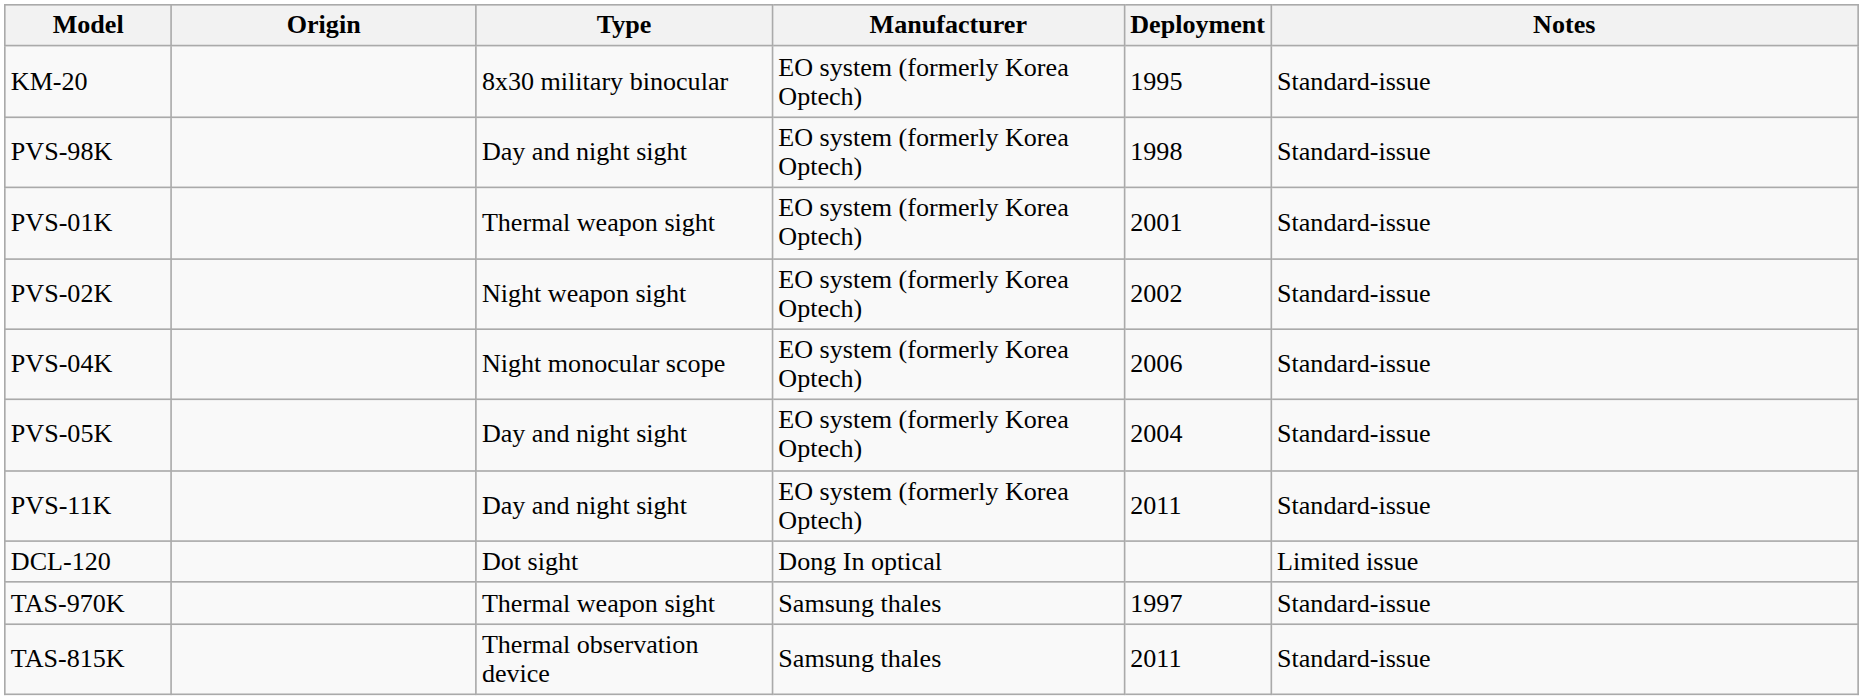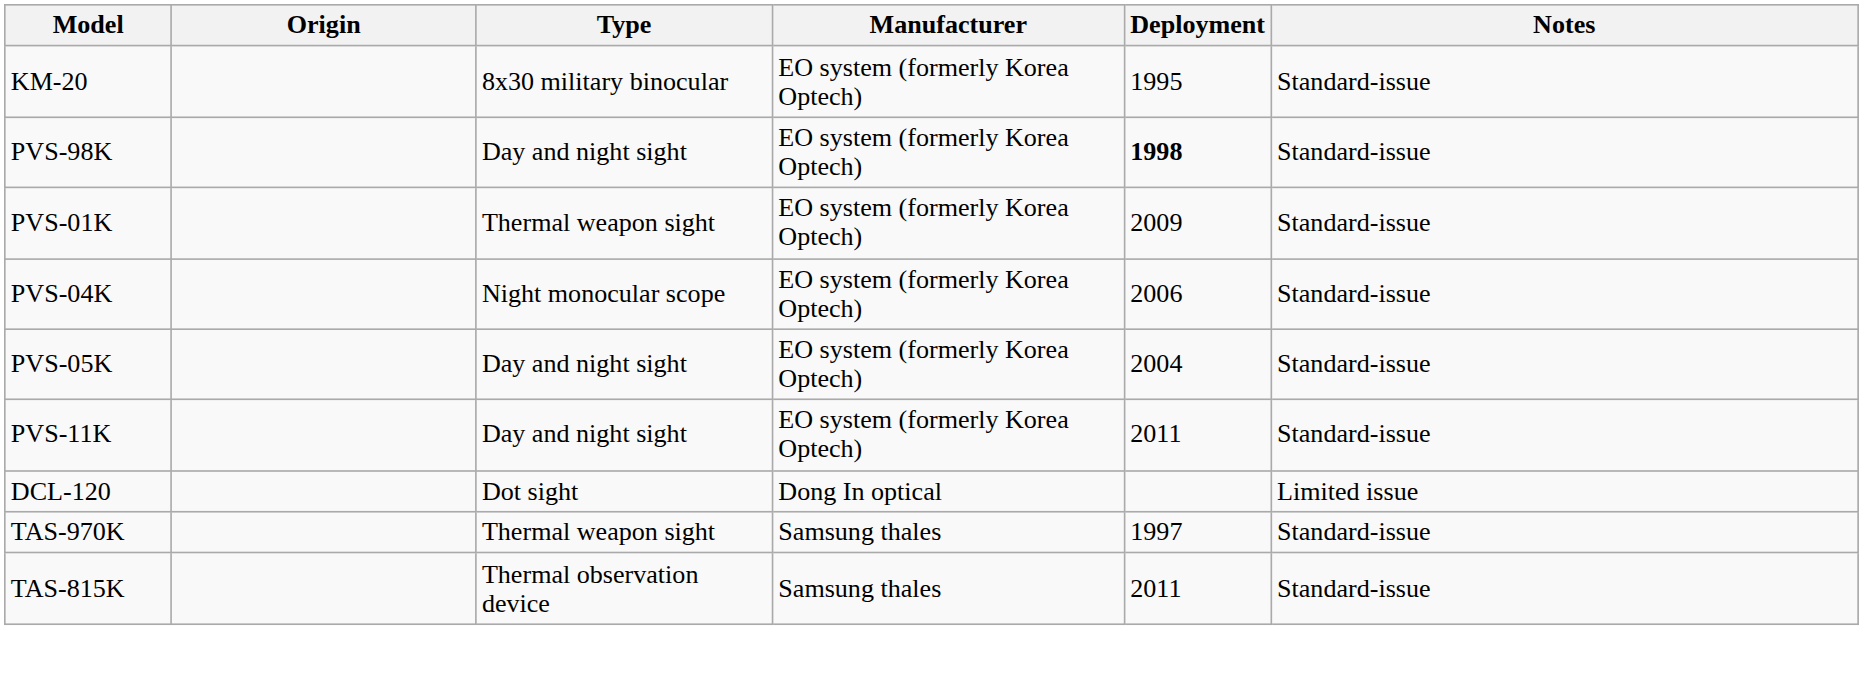 <table class="wikitable sortable" style="width:90%;">
 <tr>
 <th style="width:9%;">Model</th>
 <th>Origin</th>
 <th style="width:16%;">Type</th>
 <th style="width:19%;">Manufacturer</th>
 <th style="width:7%;">Deployment</th>
 <th>Notes</th>
 </tr>
 <tr>
 <td>KM-20</td>
 <td></td>
 <td>8x30 military binocular</td>
 <td>EO system (formerly Korea Optech)</td>
 <td>1995</td>
 <td>Standard-issue</td>
 </tr>
 <tr>
 <td>PVS-98K</td>
 <td></td>
 <td>Day and night sight</td>
 <td>EO system (formerly Korea Optech)</td>
-<td>1998</td>
+<td><strong>1998</strong></td>
 <td>Standard-issue</td>
 </tr>
 <tr>
 <td>PVS-01K</td>
 <td></td>
 <td>Thermal weapon sight</td>
 <td>EO system (formerly Korea Optech)</td>
-<td>2001</td>
-<td>Standard-issue</td>
-</tr>
-<tr>
-<td>PVS-02K</td>
-<td></td>
-<td>Night weapon sight</td>
-<td>EO system (formerly Korea Optech)</td>
-<td>2002</td>
+<td>2009</td>
 <td>Standard-issue</td>
 </tr>
 <tr>
 <td>PVS-04K</td>
 <td></td>
 <td>Night monocular scope</td>
 <td>EO system (formerly Korea Optech)</td>
 <td>2006</td>
 <td>Standard-issue</td>
 </tr>
 <tr>
 <td>PVS-05K</td>
 <td></td>
 <td>Day and night sight</td>
 <td>EO system (formerly Korea Optech)</td>
 <td>2004</td>
 <td>Standard-issue</td>
 </tr>
 <tr>
 <td>PVS-11K</td>
 <td></td>
 <td>Day and night sight</td>
 <td>EO system (formerly Korea Optech)</td>
 <td>2011</td>
 <td>Standard-issue</td>
 </tr>
 <tr>
 <td>DCL-120</td>
 <td></td>
 <td>Dot sight</td>
 <td>Dong In optical</td>
 <td></td>
 <td>Limited issue</td>
 </tr>
 <tr>
 <td>TAS-970K</td>
 <td></td>
 <td>Thermal weapon sight</td>
 <td>Samsung thales</td>
 <td>1997</td>
 <td>Standard-issue</td>
 </tr>
 <tr>
 <td>TAS-815K</td>
 <td></td>
 <td>Thermal observation device</td>
 <td>Samsung thales</td>
 <td>2011</td>
 <td>Standard-issue</td>
 </tr>
 </table>
